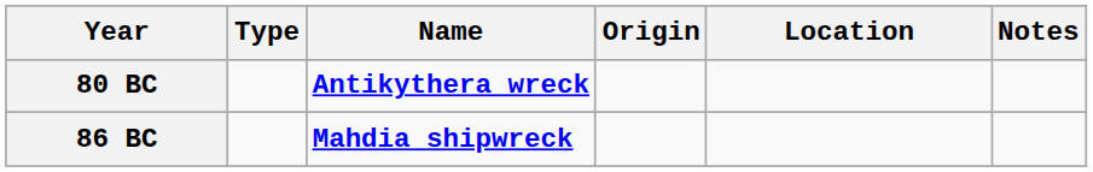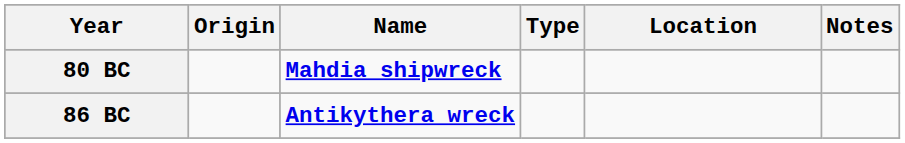 <table class="wikitable" style="font-size:1.00em; line-height:1.5em;">
 <tr>
 <th width="100">Year</th>
+<th>Origin</th>
+<th>Name</th>
 <th>Type</th>
-<th>Name</th>
-<th>Origin</th>
 <th width="130">Location</th>
 <th>Notes</th>
 </tr>
 <tr>
 <th>80 BC</th>
 <td></td>
-<td><a href='#'><strong>Antikythera wreck</strong></a></td>
+<td><strong><a href='#'>Mahdia shipwreck</a></strong></td>
 <td></td>
 <td></td>
 <td></td>
 </tr>
 <tr>
 <th>86 BC</th>
 <td></td>
-<td><strong><a href='#'>Mahdia shipwreck</a></strong></td>
+<td><a href='#'><strong>Antikythera wreck</strong></a></td>
 <td></td>
 <td></td>
 <td></td>
 </tr>
 </table>
